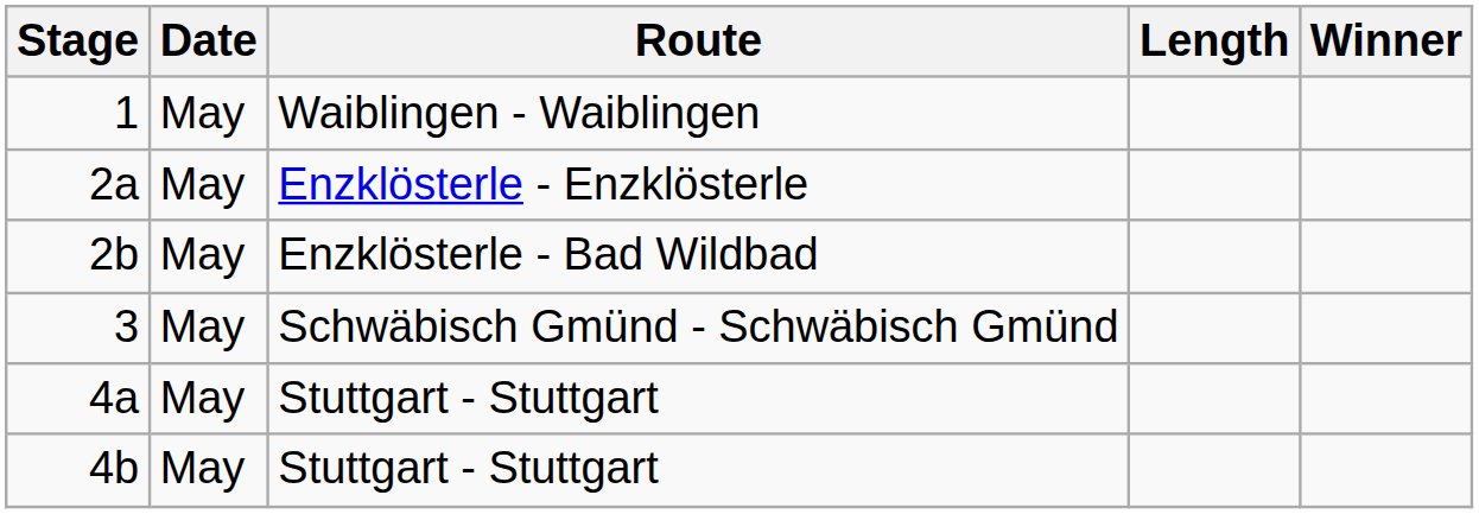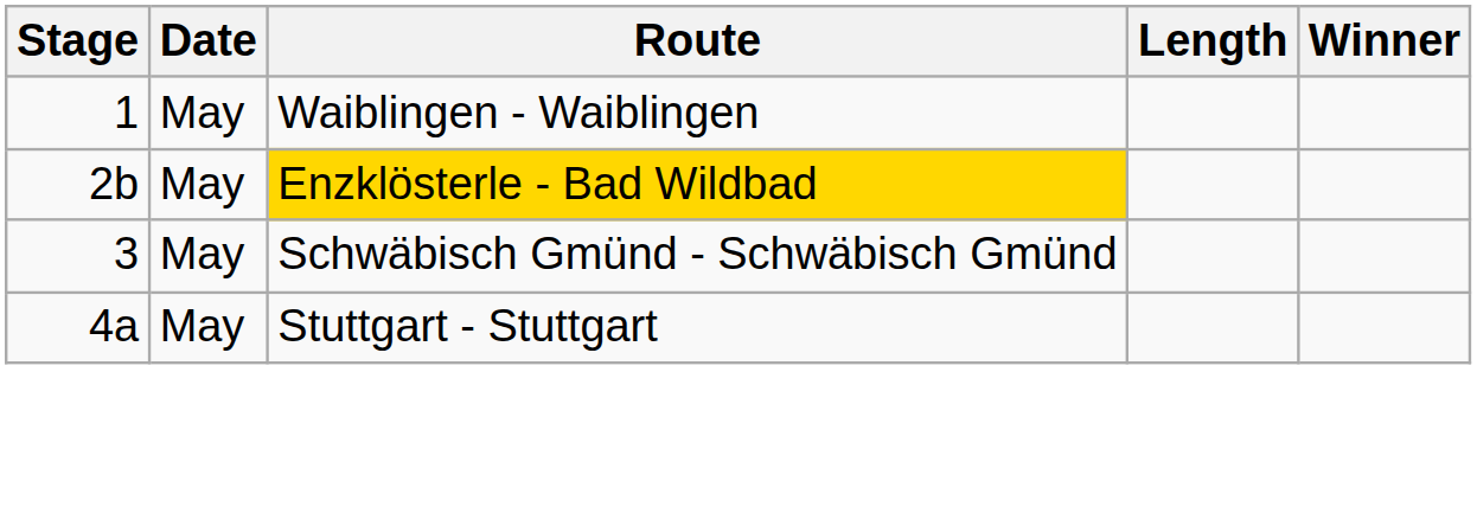 <table class="wikitable sortable">
 <tr>
 <th>Stage</th>
 <th>Date</th>
 <th>Route</th>
 <th>Length</th>
 <th>Winner</th>
 </tr>
 <tr>
 <td align="right">1</td>
 <td>May</td>
 <td>Waiblingen - Waiblingen</td>
 <td></td>
 <td></td>
 </tr>
 <tr>
-<td align="right">2a</td>
-<td>May</td>
-<td><a href='#'>Enzklösterle</a> - Enzklösterle</td>
-<td></td>
-<td></td>
-</tr>
-<tr>
 <td align="right">2b</td>
 <td>May</td>
-<td>Enzklösterle - Bad Wildbad</td>
+<td style="background: gold;">Enzklösterle - Bad Wildbad</td>
 <td></td>
 <td></td>
 </tr>
 <tr>
 <td align="right">3</td>
 <td>May</td>
 <td>Schwäbisch Gmünd - Schwäbisch Gmünd</td>
 <td></td>
 <td></td>
 </tr>
 <tr>
 <td align="right">4a</td>
 <td>May</td>
 <td>Stuttgart - Stuttgart</td>
 <td></td>
 <td></td>
 </tr>
-<tr>
-<td align="right">4b</td>
-<td>May</td>
-<td>Stuttgart - Stuttgart</td>
-<td></td>
-<td></td>
-</tr>
 </table>
